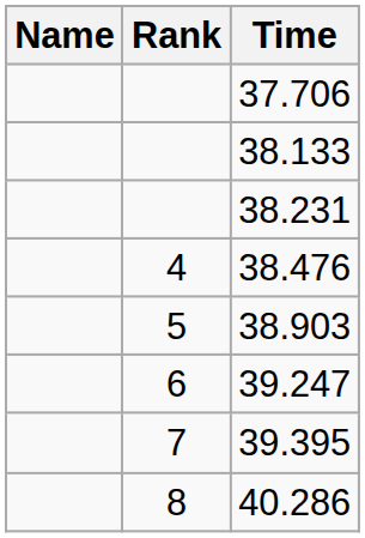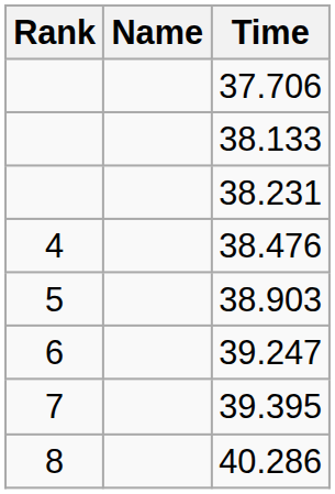 <table class="wikitable" style="font-size:95%" style="width:25em;">
 <tr>
+<th>Rank</th>
 <th>Name</th>
-<th>Rank</th>
 <th>Time</th>
 </tr>
 <tr>
+<td align=center></td>
 <td></td>
-<td align=center></td>
 <td>37.706</td>
 </tr>
 <tr>
+<td align=center></td>
 <td></td>
-<td align=center></td>
 <td>38.133</td>
 </tr>
 <tr>
+<td align=center></td>
 <td></td>
-<td align=center></td>
 <td>38.231</td>
 </tr>
 <tr>
+<td align=center>4</td>
 <td></td>
-<td align=center>4</td>
 <td>38.476</td>
 </tr>
 <tr>
+<td align=center>5</td>
 <td></td>
-<td align=center>5</td>
 <td>38.903</td>
 </tr>
 <tr>
+<td align=center>6</td>
 <td></td>
-<td align=center>6</td>
 <td>39.247</td>
 </tr>
 <tr>
+<td align=center>7</td>
 <td></td>
-<td align=center>7</td>
 <td>39.395</td>
 </tr>
 <tr>
+<td align=center>8</td>
 <td></td>
-<td align=center>8</td>
 <td>40.286</td>
 </tr>
 </table>
